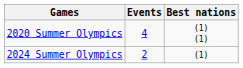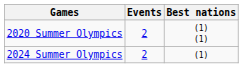 <table class=wikitable>
 <tr>
 <th>Games</th>
 <th>Events</th>
 <th>Best nations</th>
 </tr>
 <tr>
 <td align=center><a href='#'>2020 Summer Olympics</a></td>
-<td align=center><a href='#'>4</a></td>
+<td align=center><a href='#'>2</a></td>
 <td align=center> <small>(1)</small><br> <small>(1)</small></td>
 </tr>
 <tr>
 <td align=center><a href='#'>2024 Summer Olympics</a></td>
 <td align=center><a href='#'>2</a></td>
 <td align=center> <small>(1)</small></td>
 </tr>
 </table>
